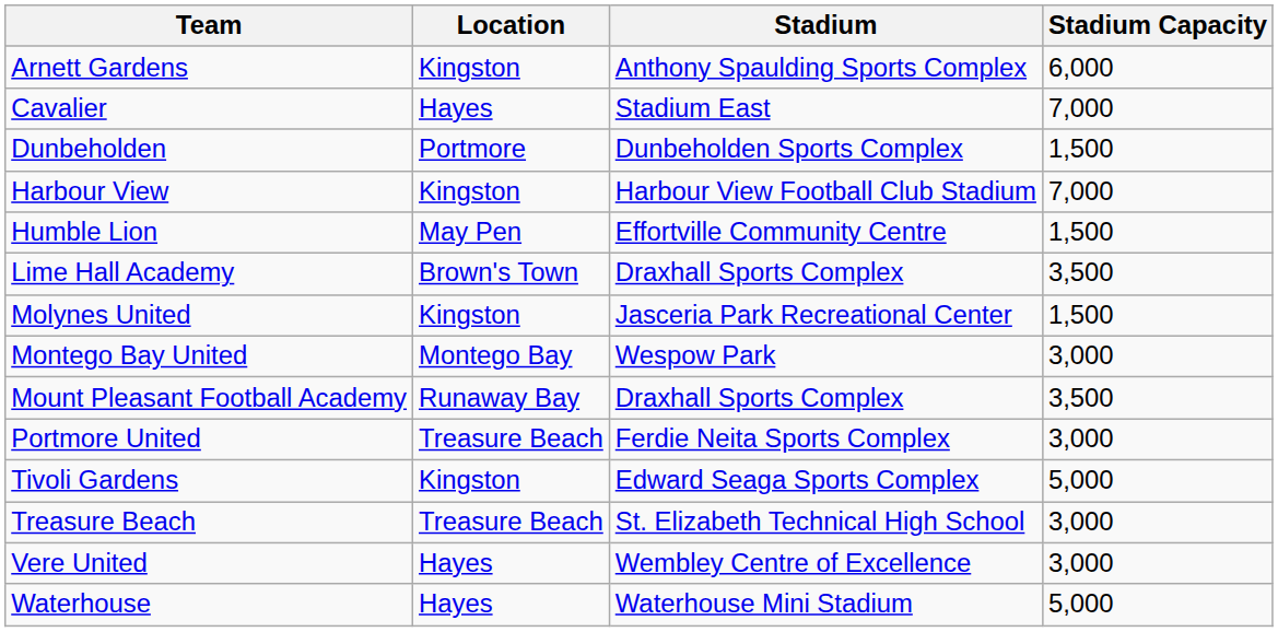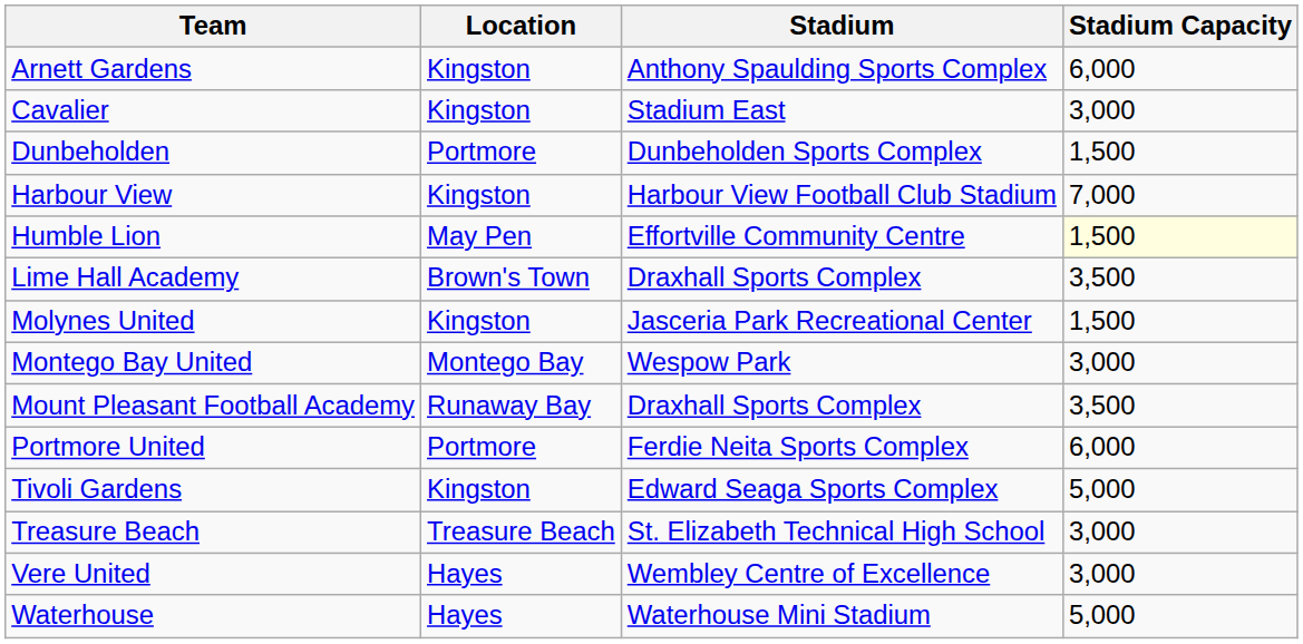 <table class="wikitable sortable">
 <tr>
 <th>Team</th>
 <th>Location</th>
 <th>Stadium</th>
 <th>Stadium Capacity</th>
 </tr>
 <tr>
 <td><a href='#'>Arnett Gardens</a></td>
 <td><a href='#'>Kingston</a></td>
 <td><a href='#'>Anthony Spaulding Sports Complex</a></td>
 <td>6,000</td>
 </tr>
 <tr>
 <td><a href='#'>Cavalier</a></td>
-<td><a href='#'>Hayes</a></td>
+<td><a href='#'>Kingston</a></td>
 <td><a href='#'>Stadium East</a></td>
-<td>7,000</td>
+<td>3,000</td>
 </tr>
 <tr>
 <td><a href='#'>Dunbeholden</a></td>
 <td><a href='#'>Portmore</a></td>
 <td><a href='#'>Dunbeholden Sports Complex</a></td>
 <td>1,500</td>
 </tr>
 <tr>
 <td><a href='#'>Harbour View</a></td>
 <td><a href='#'>Kingston</a></td>
 <td><a href='#'>Harbour View Football Club Stadium</a></td>
 <td>7,000</td>
 </tr>
 <tr>
 <td><a href='#'>Humble Lion</a></td>
 <td><a href='#'>May Pen</a></td>
 <td><a href='#'>Effortville Community Centre</a></td>
-<td>1,500</td>
+<td style="background: lightyellow;">1,500</td>
 </tr>
 <tr>
 <td><a href='#'>Lime Hall Academy</a></td>
 <td><a href='#'>Brown's Town</a></td>
 <td><a href='#'>Draxhall Sports Complex</a></td>
 <td>3,500</td>
 </tr>
 <tr>
 <td><a href='#'>Molynes United</a></td>
 <td><a href='#'>Kingston</a></td>
 <td><a href='#'>Jasceria Park Recreational Center</a></td>
 <td>1,500</td>
 </tr>
 <tr>
 <td><a href='#'>Montego Bay United</a></td>
 <td><a href='#'>Montego Bay</a></td>
 <td><a href='#'>Wespow Park</a></td>
 <td>3,000</td>
 </tr>
 <tr>
 <td><a href='#'>Mount Pleasant Football Academy</a></td>
 <td><a href='#'>Runaway Bay</a></td>
 <td><a href='#'>Draxhall Sports Complex</a></td>
 <td>3,500</td>
 </tr>
 <tr>
 <td><a href='#'>Portmore United</a></td>
-<td><a href='#'>Treasure Beach</a></td>
+<td><a href='#'>Portmore</a></td>
 <td><a href='#'>Ferdie Neita Sports Complex</a></td>
-<td>3,000</td>
+<td>6,000</td>
 </tr>
 <tr>
 <td><a href='#'>Tivoli Gardens</a></td>
 <td><a href='#'>Kingston</a></td>
 <td><a href='#'>Edward Seaga Sports Complex</a></td>
 <td>5,000</td>
 </tr>
 <tr>
 <td><a href='#'>Treasure Beach</a></td>
 <td><a href='#'>Treasure Beach</a></td>
 <td><a href='#'>St. Elizabeth Technical High School</a></td>
 <td>3,000</td>
 </tr>
 <tr>
 <td><a href='#'>Vere United</a></td>
 <td><a href='#'>Hayes</a></td>
 <td><a href='#'>Wembley Centre of Excellence</a></td>
 <td>3,000</td>
 </tr>
 <tr>
 <td><a href='#'>Waterhouse</a></td>
 <td><a href='#'>Hayes</a></td>
 <td><a href='#'>Waterhouse Mini Stadium</a></td>
 <td>5,000</td>
 </tr>
 </table>
